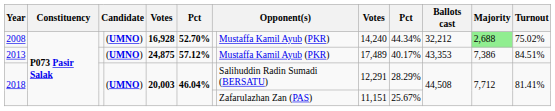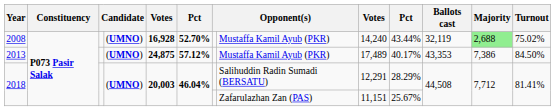 <table class="wikitable" style="margin:0.5em ; font-size:95%">
 <tr>
 <th>Year</th>
 <th>Constituency</th>
 <th colspan=2>Candidate</th>
 <th>Votes</th>
 <th>Pct</th>
 <th colspan=2>Opponent(s)</th>
 <th>Votes</th>
 <th>Pct</th>
 <th>Ballots cast</th>
 <th>Majority</th>
 <th>Turnout</th>
 </tr>
 <tr>
 <td><a href='#'>2008</a></td>
 <td rowspan="4"><strong>P073 <a href='#'>Pasir Salak</a></strong></td>
 <td></td>
 <td> (<a href='#'><strong>UMNO</strong></a>)</td>
 <td align="right"><strong>16,928</strong></td>
 <td><strong>52.70%</strong></td>
 <td></td>
 <td><a href='#'>Mustaffa Kamil Ayub</a> (<a href='#'>PKR</a>)</td>
 <td align="right">14,240</td>
-<td>44.34%</td>
-<td>32,212</td>
+<td>43.44%</td>
+<td>32,119</td>
 <td style="background: lightgreen;">2,688</td>
 <td>75.02%</td>
 </tr>
 <tr>
 <td><a href='#'>2013</a></td>
 <td></td>
 <td> (<a href='#'><strong>UMNO</strong></a>)</td>
 <td align="right"><strong>24,875</strong></td>
 <td><strong>57.12%</strong></td>
 <td></td>
 <td><a href='#'>Mustaffa Kamil Ayub</a> (<a href='#'>PKR</a>)</td>
 <td align="right">17,489</td>
 <td>40.17%</td>
 <td>43,353</td>
 <td>7,386</td>
-<td>84.51%</td>
+<td>84.50%</td>
 </tr>
 <tr>
 <td rowspan="2"><a href='#'>2018</a></td>
 <td rowspan="2" ></td>
 <td rowspan="2"> (<a href='#'><strong>UMNO</strong></a>)</td>
 <td rowspan="2" align="right"><strong>20,003</strong></td>
 <td rowspan="2"><strong>46.04%</strong></td>
 <td></td>
 <td>Salihuddin Radin Sumadi (<a href='#'>BERSATU</a>)</td>
 <td align="right">12,291</td>
 <td align="right">28.29%</td>
 <td rowspan="2">44,508</td>
 <td rowspan="2">7,712</td>
 <td rowspan="2">81.41%</td>
 </tr>
 <tr>
 <td></td>
 <td>Zafarulazhan Zan (<a href='#'>PAS</a>)</td>
 <td align="right">11,151</td>
 <td>25.67%</td>
 </tr>
 </table>
